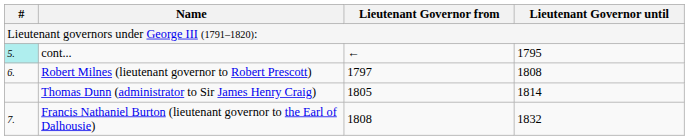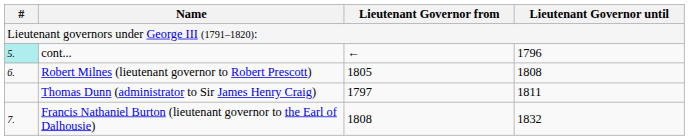 <table class="wikitable" style="width:100%">
 <tr>
 <th width="5%">#</th>
 <th width="45%">Name</th>
 <th width="25%">Lieutenant Governor from</th>
 <th width="25%">Lieutenant Governor until</th>
 </tr>
 <tr bgcolor="#F5F5F5">
 <td colspan="5" align="left"><span>Lieutenant governors under <a href='#'>George III</a> <small>(1791–1820)</small>:</span></td>
 </tr>
 <tr>
 <td style="background: paleturquoise;"><small><em>5.</em></small></td>
 <td>cont...</td>
 <td>←</td>
-<td>1795</td>
+<td>1796</td>
 </tr>
 <tr>
 <td><small><em>6.</em></small></td>
 <td><a href='#'>Robert Milnes</a> (lieutenant governor to <a href='#'>Robert Prescott</a>)</td>
-<td>1797</td>
+<td>1805</td>
 <td>1808</td>
 </tr>
 <tr>
 <td></td>
 <td><a href='#'>Thomas Dunn</a> (<a href='#'>administrator</a> to Sir <a href='#'>James Henry Craig</a>)</td>
-<td>1805</td>
-<td>1814</td>
+<td>1797</td>
+<td>1811</td>
 </tr>
 <tr>
 <td><small><em>7.</em></small></td>
 <td><a href='#'>Francis Nathaniel Burton</a> (lieutenant governor to <a href='#'>the Earl of Dalhousie</a>)</td>
 <td>1808</td>
 <td>1832</td>
 </tr>
 </table>
